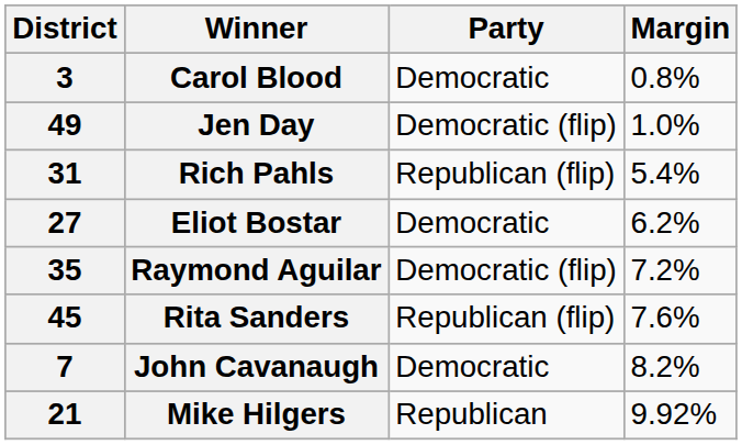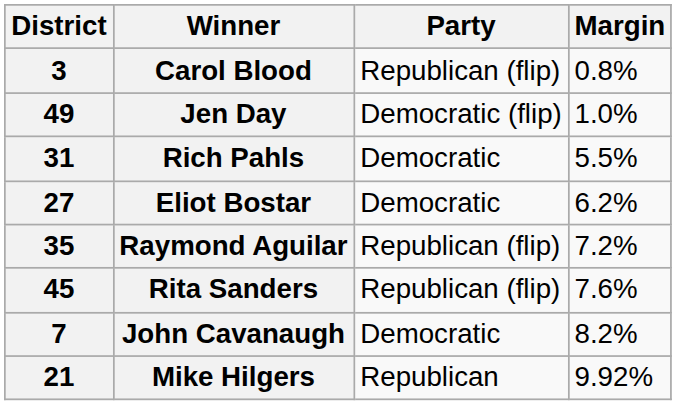 <table class="wikitable sortable">
 <tr>
 <th>District</th>
 <th>Winner</th>
 <th>Party</th>
 <th>Margin</th>
 </tr>
 <tr>
 <th>3</th>
 <th>Carol Blood</th>
-<td>Democratic</td>
+<td>Republican (flip)</td>
 <td>0.8%</td>
 </tr>
 <tr>
 <th>49</th>
 <th>Jen Day</th>
 <td>Democratic (flip)</td>
 <td>1.0%</td>
 </tr>
 <tr>
 <th>31</th>
 <th>Rich Pahls</th>
-<td>Republican (flip)</td>
-<td>5.4%</td>
+<td>Democratic</td>
+<td>5.5%</td>
 </tr>
 <tr>
 <th>27</th>
 <th>Eliot Bostar</th>
 <td>Democratic</td>
 <td>6.2%</td>
 </tr>
 <tr>
 <th>35</th>
 <th>Raymond Aguilar</th>
-<td>Democratic (flip)</td>
+<td>Republican (flip)</td>
 <td>7.2%</td>
 </tr>
 <tr>
 <th>45</th>
 <th>Rita Sanders</th>
 <td>Republican (flip)</td>
 <td>7.6%</td>
 </tr>
 <tr>
 <th>7</th>
 <th>John Cavanaugh</th>
 <td>Democratic</td>
 <td>8.2%</td>
 </tr>
 <tr>
 <th>21</th>
 <th>Mike Hilgers</th>
 <td>Republican</td>
 <td>9.92%</td>
 </tr>
 </table>
